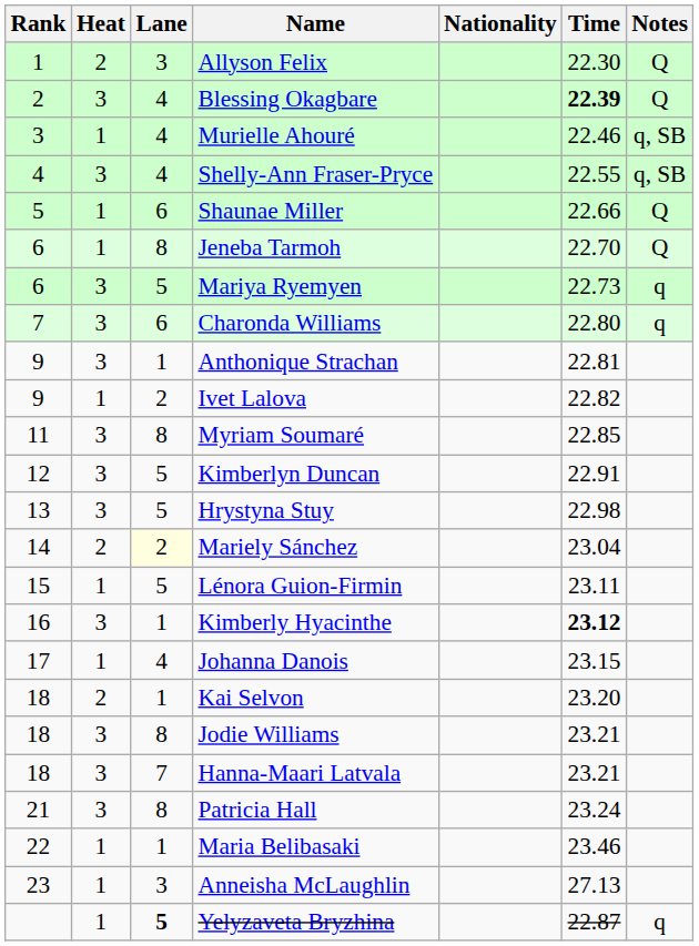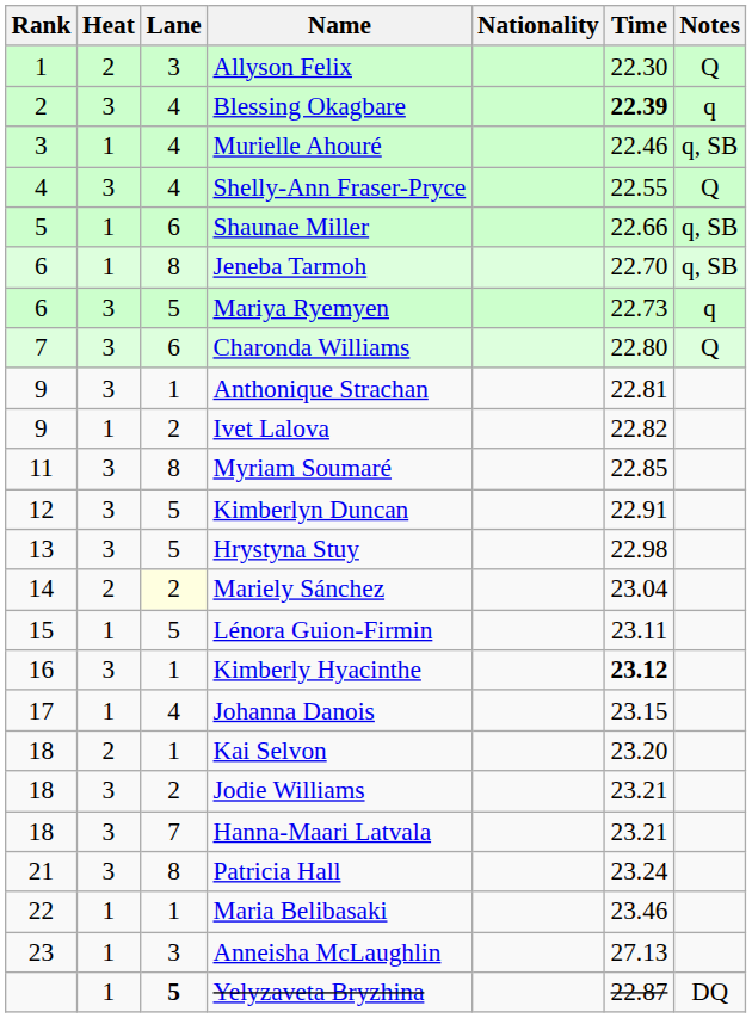 <table class="wikitable sortable" style="text-align:center">
 <tr>
 <th>Rank</th>
 <th>Heat</th>
 <th>Lane</th>
 <th>Name</th>
 <th>Nationality</th>
 <th>Time</th>
 <th>Notes</th>
 </tr>
 <tr bgcolor=ccffcc>
 <td>1</td>
 <td>2</td>
 <td>3</td>
 <td align=left><a href='#'>Allyson Felix</a></td>
 <td align=left></td>
 <td>22.30</td>
 <td>Q</td>
 </tr>
 <tr bgcolor=ccffcc>
 <td>2</td>
 <td>3</td>
 <td>4</td>
 <td align=left><a href='#'>Blessing Okagbare</a></td>
 <td align=left></td>
 <td><strong>22.39</strong></td>
-<td>Q</td>
+<td>q</td>
 </tr>
 <tr bgcolor=ccffcc>
 <td>3</td>
 <td>1</td>
 <td>4</td>
 <td align=left><a href='#'>Murielle Ahouré</a></td>
 <td align=left></td>
 <td>22.46</td>
 <td>q, SB</td>
 </tr>
 <tr bgcolor=ccffcc>
 <td>4</td>
 <td>3</td>
 <td>4</td>
 <td align=left><a href='#'>Shelly-Ann Fraser-Pryce</a></td>
 <td align=left></td>
 <td>22.55</td>
-<td>q, SB</td>
+<td>Q</td>
 </tr>
 <tr bgcolor=ccffcc>
 <td>5</td>
 <td>1</td>
 <td>6</td>
 <td align=left><a href='#'>Shaunae Miller</a></td>
 <td align=left></td>
 <td>22.66</td>
-<td>Q</td>
+<td>q, SB</td>
 </tr>
 <tr bgcolor=ddffdd>
 <td>6</td>
 <td>1</td>
 <td>8</td>
 <td align=left><a href='#'>Jeneba Tarmoh</a></td>
 <td align=left></td>
 <td>22.70</td>
-<td>Q</td>
+<td>q, SB</td>
 </tr>
 <tr bgcolor=ccffcc>
 <td>6</td>
 <td>3</td>
 <td>5</td>
 <td align=left><a href='#'>Mariya Ryemyen</a></td>
 <td align=left></td>
 <td>22.73</td>
 <td>q</td>
 </tr>
 <tr bgcolor=ddffdd>
 <td>7</td>
 <td>3</td>
 <td>6</td>
 <td align=left><a href='#'>Charonda Williams</a></td>
 <td align=left></td>
 <td>22.80</td>
-<td>q</td>
+<td>Q</td>
 </tr>
 <tr>
 <td>9</td>
 <td>3</td>
 <td>1</td>
 <td align=left><a href='#'>Anthonique Strachan</a></td>
 <td align=left></td>
 <td>22.81</td>
 <td></td>
 </tr>
 <tr>
 <td>9</td>
 <td>1</td>
 <td>2</td>
 <td align=left><a href='#'>Ivet Lalova</a></td>
 <td align=left></td>
 <td>22.82</td>
 <td></td>
 </tr>
 <tr>
 <td>11</td>
 <td>3</td>
 <td>8</td>
 <td align=left><a href='#'>Myriam Soumaré</a></td>
 <td align=left></td>
 <td>22.85</td>
 <td></td>
 </tr>
 <tr>
 <td>12</td>
 <td>3</td>
 <td>5</td>
 <td align=left><a href='#'>Kimberlyn Duncan</a></td>
 <td align=left></td>
 <td>22.91</td>
 <td></td>
 </tr>
 <tr>
 <td>13</td>
 <td>3</td>
 <td>5</td>
 <td align=left><a href='#'>Hrystyna Stuy</a></td>
 <td align=left></td>
 <td>22.98</td>
 <td></td>
 </tr>
 <tr>
 <td>14</td>
 <td>2</td>
 <td style="background: lightyellow;">2</td>
 <td align=left><a href='#'>Mariely Sánchez</a></td>
 <td align=left></td>
 <td>23.04</td>
 <td></td>
 </tr>
 <tr>
 <td>15</td>
 <td>1</td>
 <td>5</td>
 <td align=left><a href='#'>Lénora Guion-Firmin</a></td>
 <td align=left></td>
 <td>23.11</td>
 <td></td>
 </tr>
 <tr>
 <td>16</td>
 <td>3</td>
 <td>1</td>
 <td align=left><a href='#'>Kimberly Hyacinthe</a></td>
 <td align=left></td>
 <td><strong>23.12</strong></td>
 <td></td>
 </tr>
 <tr>
 <td>17</td>
 <td>1</td>
 <td>4</td>
 <td align=left><a href='#'>Johanna Danois</a></td>
 <td align=left></td>
 <td>23.15</td>
 <td></td>
 </tr>
 <tr>
 <td>18</td>
 <td>2</td>
 <td>1</td>
 <td align=left><a href='#'>Kai Selvon</a></td>
 <td align=left></td>
 <td>23.20</td>
 <td></td>
 </tr>
 <tr>
 <td>18</td>
 <td>3</td>
-<td>8</td>
+<td>2</td>
 <td align=left><a href='#'>Jodie Williams</a></td>
 <td align=left></td>
 <td>23.21</td>
 <td></td>
 </tr>
 <tr>
 <td>18</td>
 <td>3</td>
 <td>7</td>
 <td align=left><a href='#'>Hanna-Maari Latvala</a></td>
 <td align=left></td>
 <td>23.21</td>
 <td></td>
 </tr>
 <tr>
 <td>21</td>
 <td>3</td>
 <td>8</td>
 <td align=left><a href='#'>Patricia Hall</a></td>
 <td align=left></td>
 <td>23.24</td>
 <td></td>
 </tr>
 <tr>
 <td>22</td>
 <td>1</td>
 <td>1</td>
 <td align=left><a href='#'>Maria Belibasaki</a></td>
 <td align=left></td>
 <td>23.46</td>
 <td></td>
 </tr>
 <tr>
 <td>23</td>
 <td>1</td>
 <td>3</td>
 <td align=left><a href='#'>Anneisha McLaughlin</a></td>
 <td align=left></td>
 <td>27.13</td>
 <td></td>
 </tr>
 <tr>
 <td></td>
 <td>1</td>
 <td><strong>5</strong></td>
 <td align=left><s><a href='#'>Yelyzaveta Bryzhina</a> </s></td>
 <td align=left><s> </s></td>
 <td><s>22.87 </s></td>
-<td>q</td>
+<td>DQ</td>
 </tr>
 </table>
